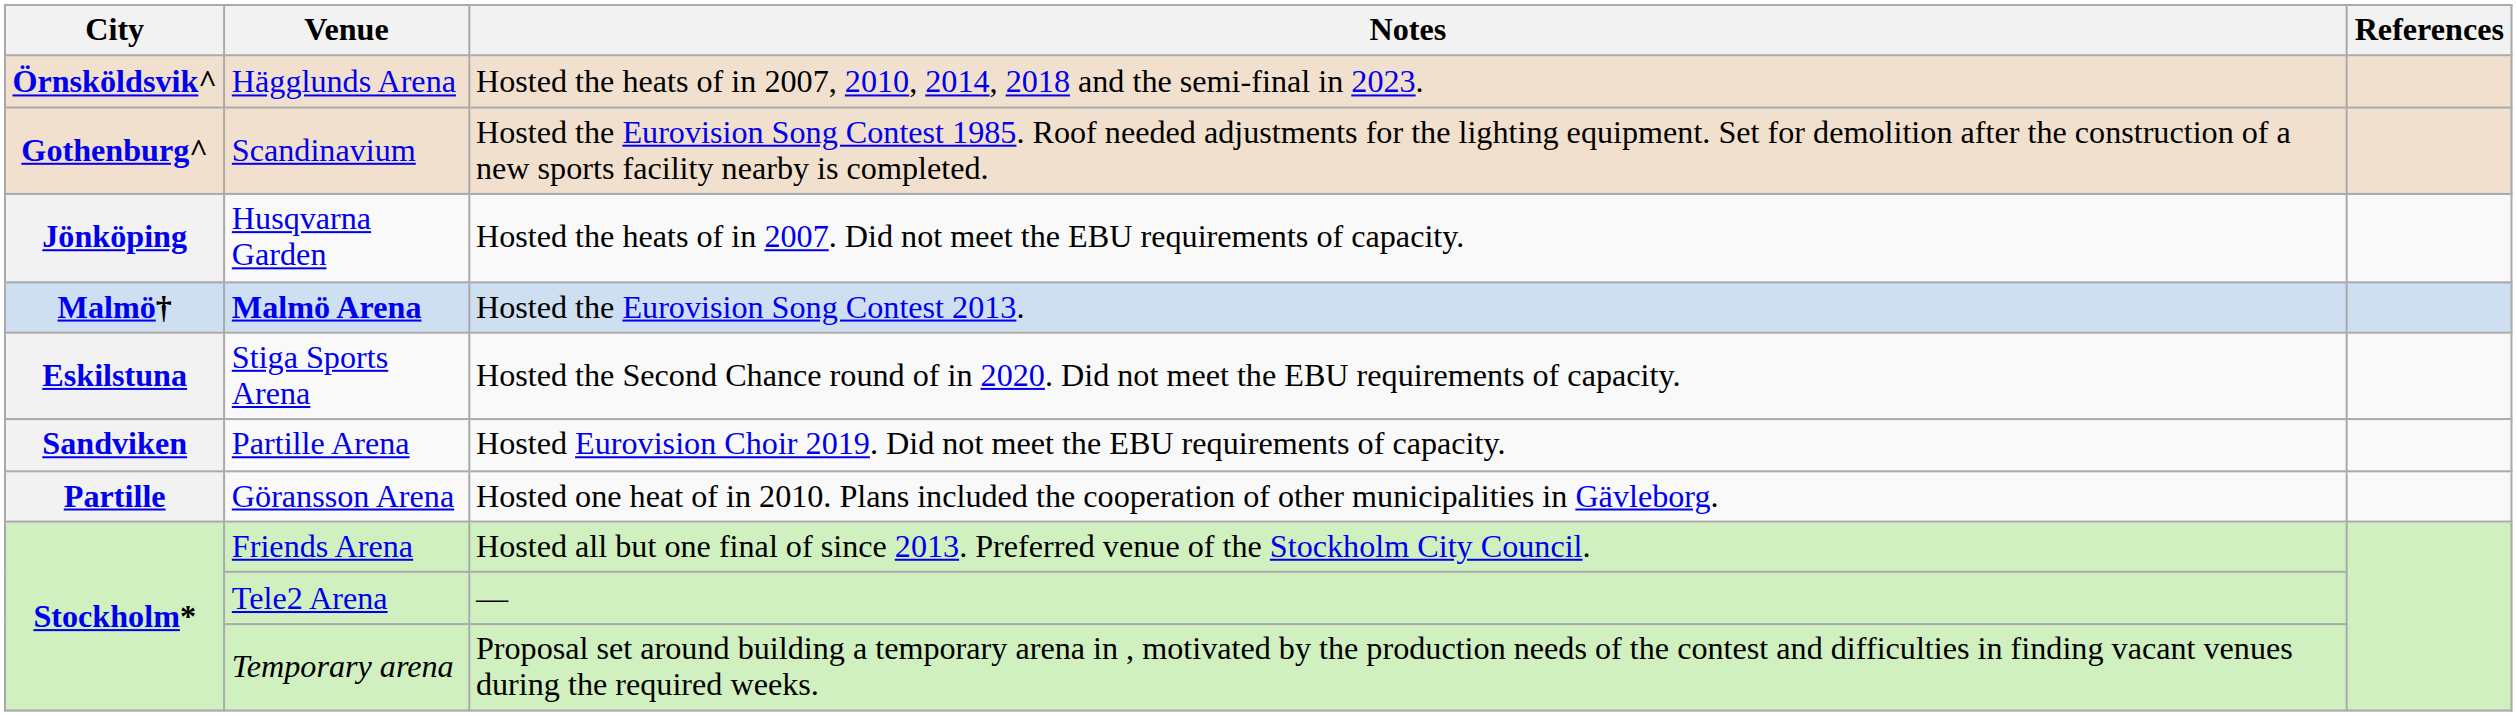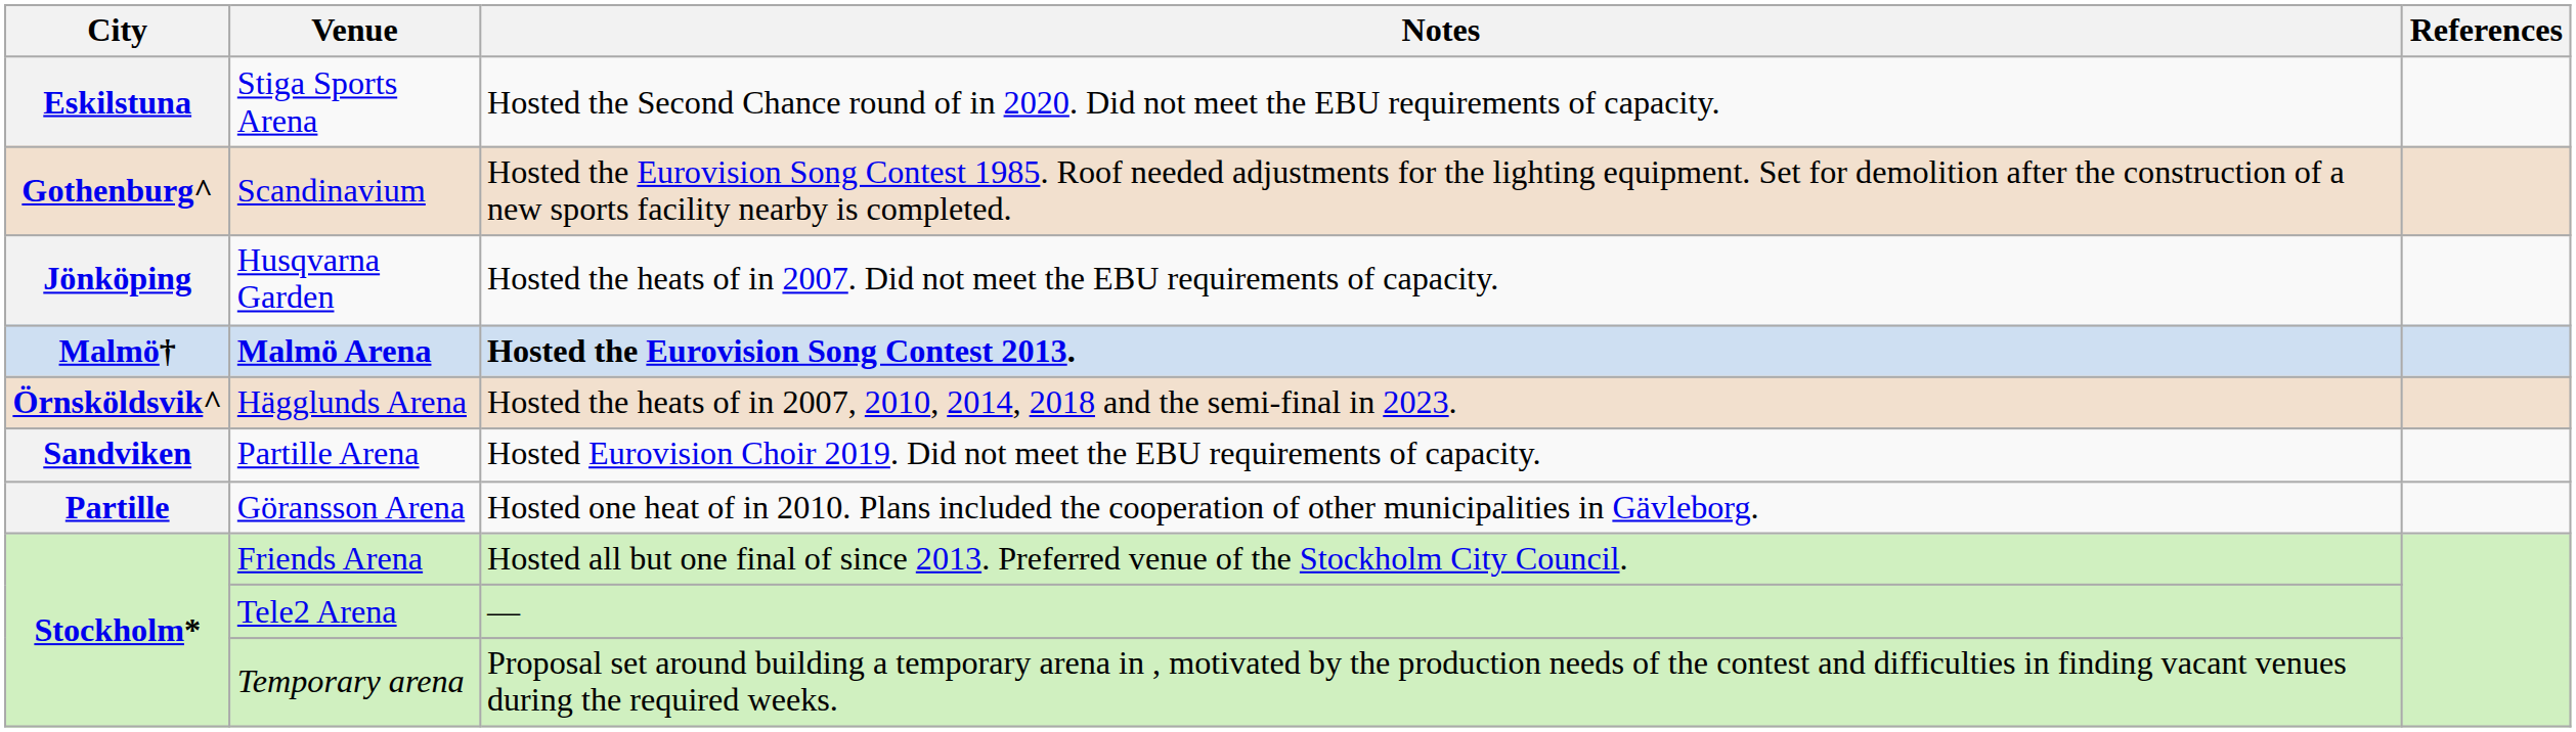 <table class="sortable wikitable plainrowheaders">
 <tr>
 <th scope="col">City</th>
 <th scope="col">Venue</th>
 <th scope="col">Notes</th>
 <th scope="col">References</th>
 </tr>
-<tr style="background:#F2E0CE">
-<th scope="row" style="background:#F2E0CE"><a href='#'>Örnsköldsvik</a>^</th>
-<td><a href='#'>Hägglunds Arena</a></td>
-<td>Hosted the heats of  in 2007, <a href='#'>2010</a>, <a href='#'>2014</a>, <a href='#'>2018</a> and the semi-final in <a href='#'>2023</a>.</td>
+<tr>
+<th scope="row"><a href='#'>Eskilstuna</a></th>
+<td><a href='#'>Stiga Sports Arena</a></td>
+<td>Hosted the Second Chance round of  in <a href='#'>2020</a>. Did not meet the EBU requirements of capacity.</td>
 <td></td>
 </tr>
 <tr style="background:#F2E0CE">
 <th scope="row" style="background:#F2E0CE"><a href='#'>Gothenburg</a>^</th>
 <td><a href='#'>Scandinavium</a></td>
 <td>Hosted the <a href='#'>Eurovision Song Contest 1985</a>. Roof needed adjustments for the lighting equipment. Set for demolition after the construction of a new sports facility nearby is completed.</td>
 <td></td>
 </tr>
 <tr>
 <th scope="row"><a href='#'>Jönköping</a></th>
 <td><a href='#'>Husqvarna Garden</a></td>
 <td>Hosted the heats of  in <a href='#'>2007</a>. Did not meet the EBU requirements of capacity.</td>
 <td></td>
 </tr>
 <tr style="background:#CEDFF2">
 <th scope="row" style="background:#CEDFF2"><strong><a href='#'>Malmö</a></strong>†</th>
 <td><strong><a href='#'>Malmö Arena</a></strong></td>
-<td>Hosted the <a href='#'>Eurovision Song Contest 2013</a>.</td>
+<td><strong>Hosted the <a href='#'>Eurovision Song Contest 2013</a>.</strong></td>
 <td></td>
 </tr>
-<tr>
-<th scope="row"><a href='#'>Eskilstuna</a></th>
-<td><a href='#'>Stiga Sports Arena</a></td>
-<td>Hosted the Second Chance round of  in <a href='#'>2020</a>. Did not meet the EBU requirements of capacity.</td>
+<tr style="background:#F2E0CE">
+<th scope="row" style="background:#F2E0CE"><a href='#'>Örnsköldsvik</a>^</th>
+<td><a href='#'>Hägglunds Arena</a></td>
+<td>Hosted the heats of  in 2007, <a href='#'>2010</a>, <a href='#'>2014</a>, <a href='#'>2018</a> and the semi-final in <a href='#'>2023</a>.</td>
 <td></td>
 </tr>
 <tr>
 <th scope="row"><a href='#'>Sandviken</a></th>
 <td><a href='#'>Partille Arena</a></td>
 <td>Hosted <a href='#'>Eurovision Choir 2019</a>. Did not meet the EBU requirements of capacity.</td>
 <td></td>
 </tr>
 <tr>
 <th scope="row"><a href='#'>Partille</a></th>
 <td><a href='#'>Göransson Arena</a></td>
 <td>Hosted one heat of  in 2010. Plans included the cooperation of other municipalities in <a href='#'>Gävleborg</a>.</td>
 <td></td>
 </tr>
 <tr style="background:#D0F0C0">
 <th rowspan="3" scope="rowgroup" style="background:#D0F0C0"><a href='#'>Stockholm</a>*</th>
 <td><a href='#'>Friends Arena</a></td>
 <td>Hosted all but one final of  since <a href='#'>2013</a>. Preferred venue of the <a href='#'>Stockholm City Council</a>.</td>
 <td rowspan="3"></td>
 </tr>
 <tr style="background:#D0F0C0">
 <td><a href='#'>Tele2 Arena</a></td>
 <td>—</td>
 </tr>
 <tr style="background:#D0F0C0">
 <td><em>Temporary arena</em></td>
 <td>Proposal set around building a temporary arena in , motivated by the production needs of the contest and difficulties in finding vacant venues during the required weeks.</td>
 </tr>
 </table>
